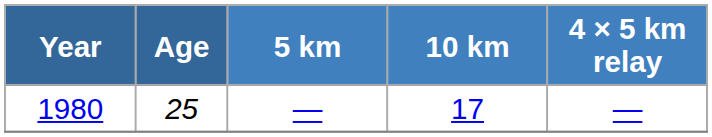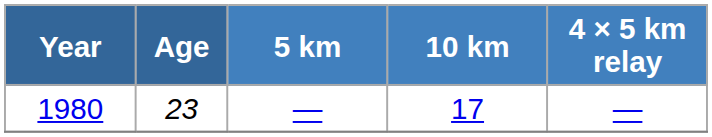 <table class="wikitable" style="font-size:95%; text-align:center; border:grey solid 1px; border-collapse:collapse; background:#ffffff;">
 <tr>
 <th style="background-color:#369; color:white; width:60px;"> Year </th>
 <th style="background-color:#369; color:white; width:40px;"> Age </th>
 <th style="background-color:#4180be; color:white; width:75px;"> 5 km </th>
 <th style="background-color:#4180be; color:white; width:75px;"> 10 km </th>
 <th style="background-color:#4180be; color:white; width:75px;"> 4 × 5 km <br> relay </th>
 </tr>
 <tr>
 <td><a href='#'>1980</a></td>
-<td><em>25</em></td>
+<td><em>23</em></td>
 <td><a href='#'>—</a></td>
 <td><a href='#'>17</a></td>
 <td><a href='#'>—</a></td>
 </tr>
 <tr>
 </tr>
 </table>
